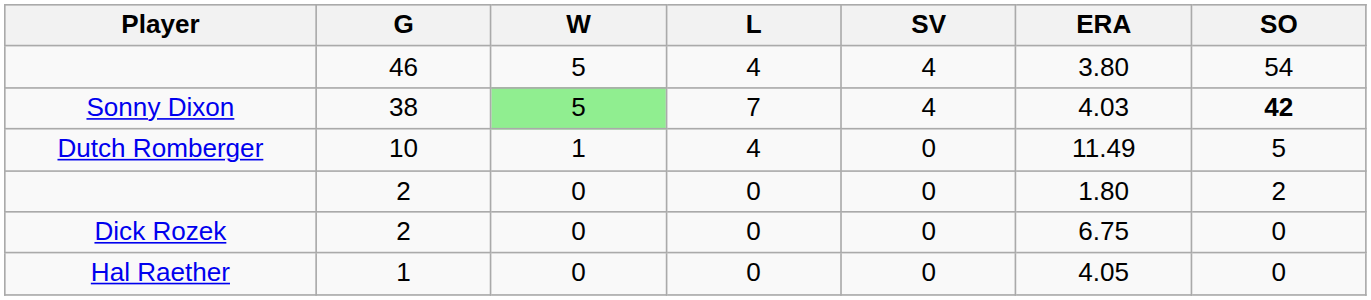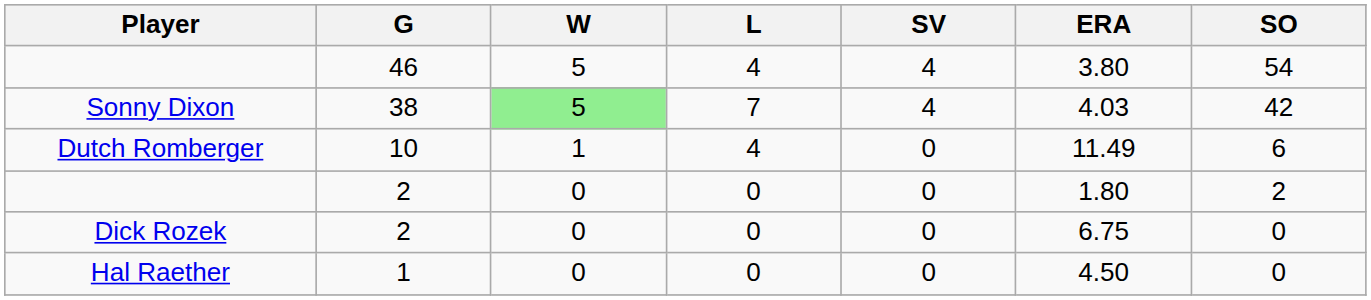 <table class="wikitable sortable">
 <tr>
 <th bgcolor="#DDDDFF" width="16%">Player</th>
 <th bgcolor="#DDDDFF" width="9%">G</th>
 <th bgcolor="#DDDDFF" width="9%">W</th>
 <th bgcolor="#DDDDFF" width="9%">L</th>
 <th bgcolor="#DDDDFF" width="9%">SV</th>
 <th bgcolor="#DDDDFF" width="9%">ERA</th>
 <th bgcolor="#DDDDFF" width="9%">SO</th>
 </tr>
 <tr align="center">
 <td></td>
 <td>46</td>
 <td>5</td>
 <td>4</td>
 <td>4</td>
 <td>3.80</td>
 <td>54</td>
 </tr>
 <tr align="center">
 <td><a href='#'>Sonny Dixon</a></td>
 <td>38</td>
 <td style="background: lightgreen;">5</td>
 <td>7</td>
 <td>4</td>
 <td>4.03</td>
-<td><strong>42</strong></td>
+<td>42</td>
 </tr>
 <tr align=center>
 <td><a href='#'>Dutch Romberger</a></td>
 <td>10</td>
 <td>1</td>
 <td>4</td>
 <td>0</td>
 <td>11.49</td>
-<td>5</td>
+<td>6</td>
 </tr>
 <tr align="center">
 <td></td>
 <td>2</td>
 <td>0</td>
 <td>0</td>
 <td>0</td>
 <td>1.80</td>
 <td>2</td>
 </tr>
 <tr align="center">
 <td><a href='#'>Dick Rozek</a></td>
 <td>2</td>
 <td>0</td>
 <td>0</td>
 <td>0</td>
 <td>6.75</td>
 <td>0</td>
 </tr>
 <tr align=center>
 <td><a href='#'>Hal Raether</a></td>
 <td>1</td>
 <td>0</td>
 <td>0</td>
 <td>0</td>
-<td>4.05</td>
+<td>4.50</td>
 <td>0</td>
 </tr>
 </table>
